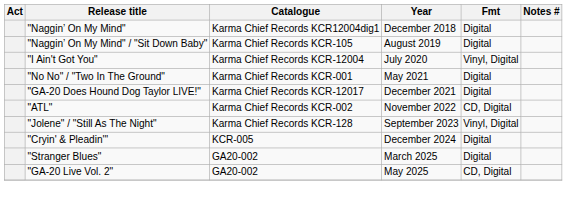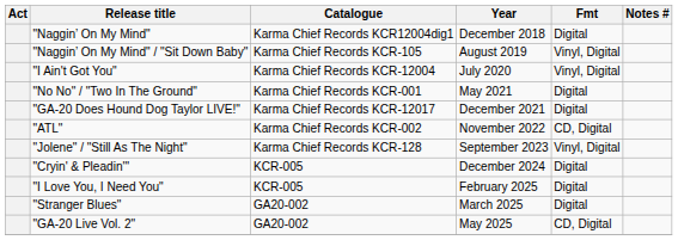 <table class="wikitable plainrowheaders sortable">
 <tr>
 <th scope="col" class="unsortable">Act</th>
 <th scope="col">Release title</th>
 <th scope="col">Catalogue</th>
 <th scope="col">Year</th>
 <th scope="col">Fmt</th>
 <th scope="col" class="unsortable">Notes #</th>
 </tr>
 <tr>
 <th scope="row"></th>
 <td>"Naggin’ On My Mind"</td>
 <td>Karma Chief Records KCR12004dig1</td>
 <td>December 2018</td>
 <td>Digital</td>
 <td></td>
 </tr>
 <tr>
 <th scope="row"></th>
 <td>"Naggin’ On My Mind" / "Sit Down Baby"</td>
 <td>Karma Chief Records KCR-105</td>
 <td>August 2019</td>
-<td>Digital</td>
+<td>Vinyl, Digital</td>
 <td></td>
 </tr>
 <tr>
 <th scope="row"></th>
 <td>"I Ain't Got You"</td>
 <td>Karma Chief Records KCR-12004</td>
 <td>July 2020</td>
 <td>Vinyl, Digital</td>
 <td></td>
 </tr>
 <tr>
 <th scope="row"></th>
 <td>"No No" / "Two In The Ground"</td>
 <td>Karma Chief Records KCR-001</td>
 <td>May 2021</td>
 <td>Digital</td>
 <td></td>
 </tr>
 <tr>
 <th scope="row"></th>
 <td>"GA-20 Does Hound Dog Taylor LIVE!"</td>
 <td>Karma Chief Records KCR-12017</td>
 <td>December 2021</td>
 <td>Digital</td>
 <td></td>
 </tr>
 <tr>
 <th scope="row"></th>
 <td>"ATL"</td>
 <td>Karma Chief Records KCR-002</td>
 <td>November 2022</td>
 <td>CD, Digital</td>
 <td></td>
 </tr>
 <tr>
 <th scope="row"></th>
 <td>"Jolene" / "Still As The Night"</td>
 <td>Karma Chief Records KCR-128</td>
 <td>September 2023</td>
 <td>Vinyl, Digital</td>
 <td></td>
 </tr>
 <tr>
 <th scope="row"></th>
 <td>"Cryin' & Pleadin'"</td>
 <td>KCR-005</td>
 <td>December 2024</td>
 <td>Digital</td>
 <td></td>
 </tr>
 <tr>
 <th scope="row"></th>
+<td>"I Love You, I Need You"</td>
+<td>KCR-005</td>
+<td>February 2025</td>
+<td>Digital</td>
+<td></td>
+</tr>
+<tr>
+<th scope="row"></th>
 <td>"Stranger Blues"</td>
 <td>GA20-002</td>
 <td>March 2025</td>
 <td>Digital</td>
 <td></td>
 </tr>
 <tr>
 <th scope="row"></th>
 <td>"GA-20 Live Vol. 2"</td>
 <td>GA20-002</td>
 <td>May 2025</td>
 <td>CD, Digital</td>
 <td></td>
 </tr>
 <tr>
 </tr>
 </table>
